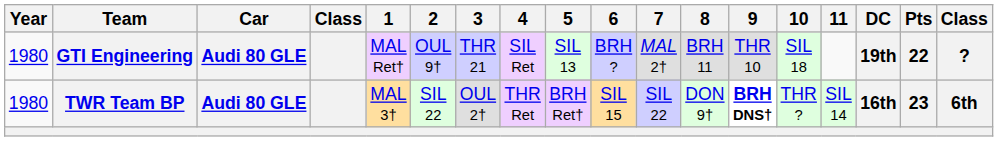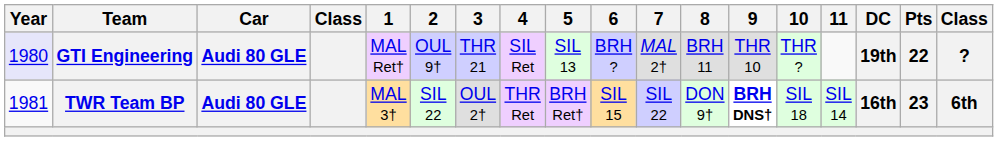 <table class="wikitable" style="text-align:center; font-size:85%">
 <tr>
 <th>Year</th>
 <th>Team</th>
 <th>Car</th>
 <th>Class</th>
 <th>1</th>
 <th>2</th>
 <th>3</th>
 <th>4</th>
 <th>5</th>
 <th>6</th>
 <th>7</th>
 <th>8</th>
 <th>9</th>
 <th>10</th>
 <th>11</th>
 <th>DC</th>
 <th>Pts</th>
 <th>Class</th>
 </tr>
 <tr>
-<td><a href='#'>1980</a></td>
+<td style="background: lavender;"><a href='#'>1980</a></td>
 <th><a href='#'>GTI Engineering</a></th>
 <th><a href='#'>Audi 80 GLE</a></th>
 <th><span></span></th>
 <td style="background:#EFCFFF;"><a href='#'>MAL</a><br><small>Ret†</small></td>
 <td style="background:#CFCFFF;"><a href='#'>OUL</a><br><small>9†</small></td>
 <td style="background:#CFCFFF;"><a href='#'>THR</a><br><small>21</small></td>
 <td style="background:#EFCFFF;"><a href='#'>SIL</a><br><small>Ret</small></td>
 <td style="background:#DFFFDF;"><a href='#'>SIL</a><br><small>13</small></td>
 <td style="background:#CFCFFF;"><a href='#'>BRH</a><br><small>?</small></td>
 <td style="background:#DFDFDF;"><em><a href='#'>MAL</a></em><br><small>2†</small></td>
 <td style="background:#DFDFDF;"><a href='#'>BRH</a><br><small>11</small></td>
 <td style="background:#DFDFDF;"><a href='#'>THR</a><br><small>10</small></td>
-<td style="background:#DFFFDF;"><a href='#'>SIL</a><br><small>18</small></td>
+<td style="background:#DFFFDF;"><a href='#'>THR</a><br><small>?</small></td>
 <td></td>
 <th>19th</th>
 <th>22</th>
 <th>?</th>
 </tr>
 <tr>
-<td><a href='#'>1980</a></td>
+<td><a href='#'>1981</a></td>
 <th><a href='#'>TWR Team BP</a></th>
 <th><a href='#'>Audi 80 GLE</a></th>
 <th><span></span></th>
 <td style="background:#FFDF9F;"><a href='#'>MAL</a><br><small>3†</small></td>
 <td style="background:#DFFFDF;"><a href='#'>SIL</a><br><small>22</small></td>
 <td style="background:#DFDFDF;"><a href='#'>OUL</a><br><small>2†</small></td>
 <td style="background:#EFCFFF;"><a href='#'>THR</a><br><small>Ret</small></td>
 <td style="background:#EFCFFF;"><a href='#'>BRH</a><br><small>Ret†</small></td>
 <td style="background:#FFDF9F;"><a href='#'>SIL</a><br><small>15</small></td>
 <td style="background:#CFCFFF;"><a href='#'>SIL</a><br><small>22</small></td>
 <td style="background:#DFFFDF;"><a href='#'>DON</a><br><small>9†</small></td>
 <td style="background:#FFFFFF;"><strong><a href='#'>BRH</a><br><small>DNS†</small></strong></td>
-<td style="background:#DFFFDF;"><a href='#'>THR</a><br><small>?</small></td>
+<td style="background:#DFFFDF;"><a href='#'>SIL</a><br><small>18</small></td>
 <td style="background:#DFFFDF;"><a href='#'>SIL</a><br><small>14</small></td>
 <th>16th</th>
 <th>23</th>
 <th>6th</th>
 </tr>
 <tr>
 <th colspan="18"></th>
 </tr>
 </table>
